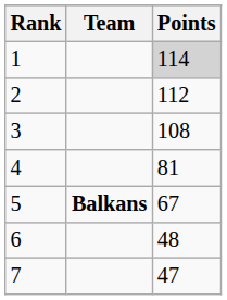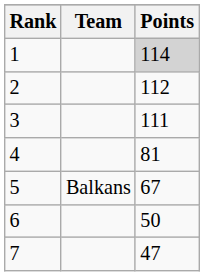 <table class="wikitable" style="font-size: 90%;">
 <tr>
 </tr>
 <tr>
 <th>Rank</th>
 <th>Team</th>
 <th>Points</th>
 </tr>
 <tr>
 <td>1</td>
 <td></td>
 <td style="background: lightgrey;">114</td>
 </tr>
 <tr>
 <td>2</td>
 <td></td>
 <td>112</td>
 </tr>
 <tr>
 <td>3</td>
 <td></td>
-<td>108</td>
+<td>111</td>
 </tr>
 <tr>
 <td>4</td>
 <td></td>
 <td>81</td>
 </tr>
 <tr>
 <td>5</td>
-<td><strong>Balkans</strong></td>
+<td>Balkans</td>
 <td>67</td>
 </tr>
 <tr>
 <td>6</td>
 <td></td>
-<td>48</td>
+<td>50</td>
 </tr>
 <tr>
 <td>7</td>
 <td></td>
 <td>47</td>
 </tr>
 </table>
